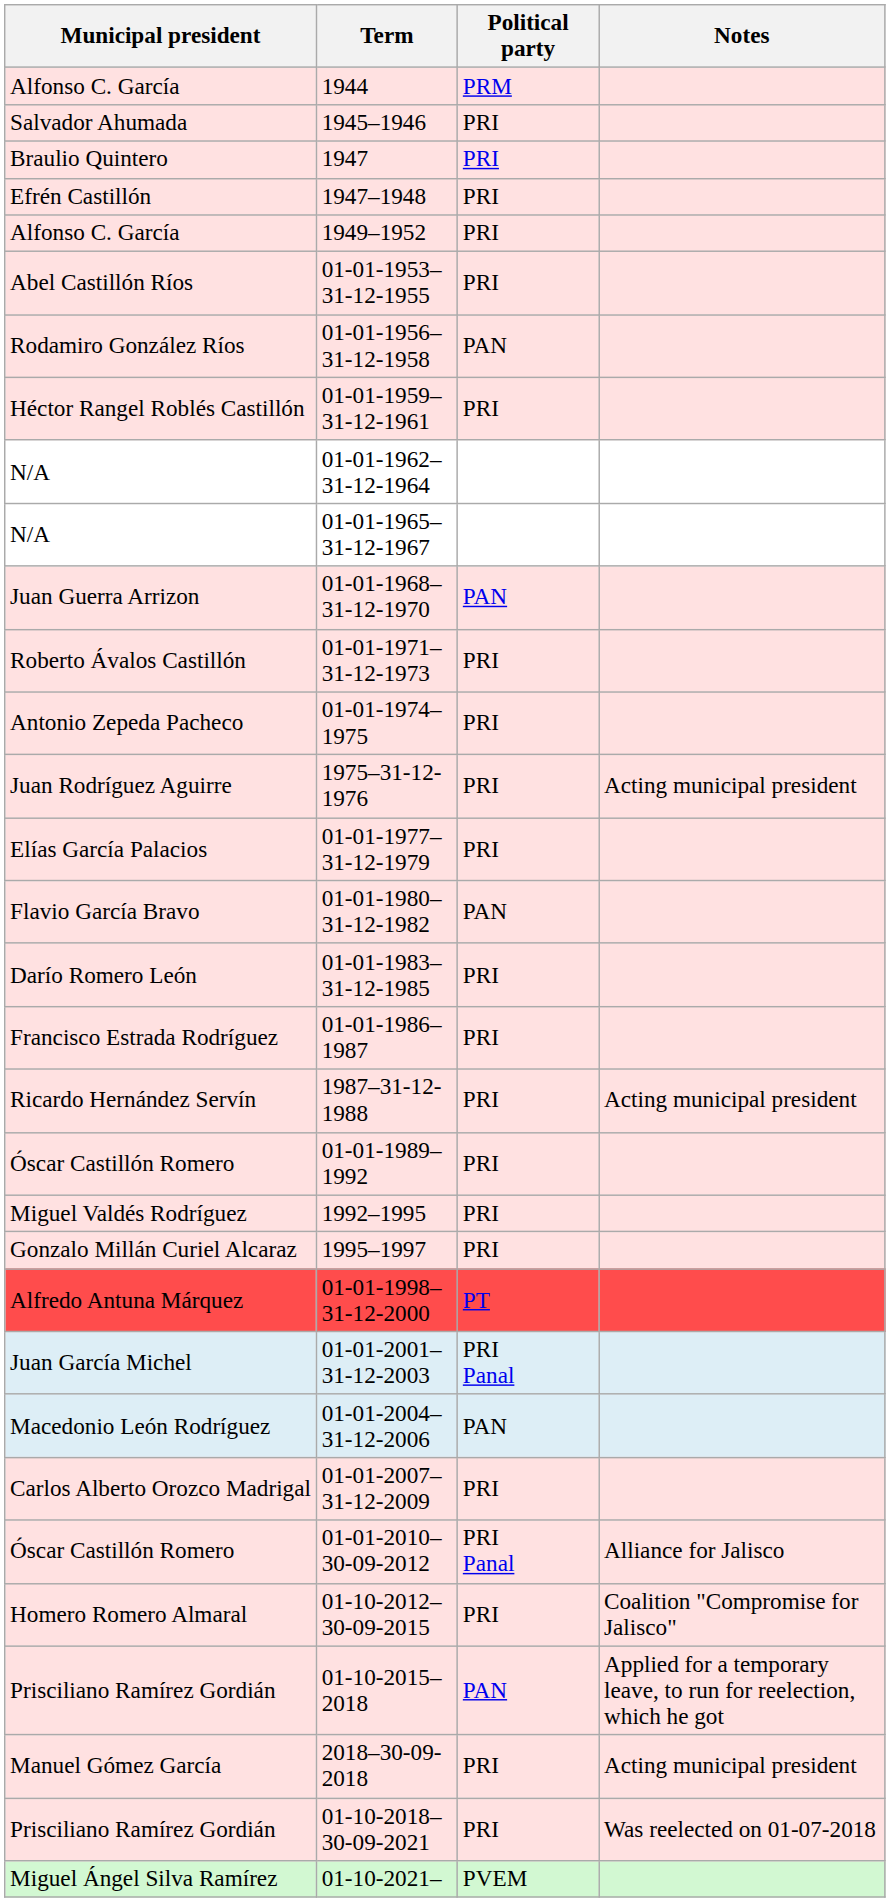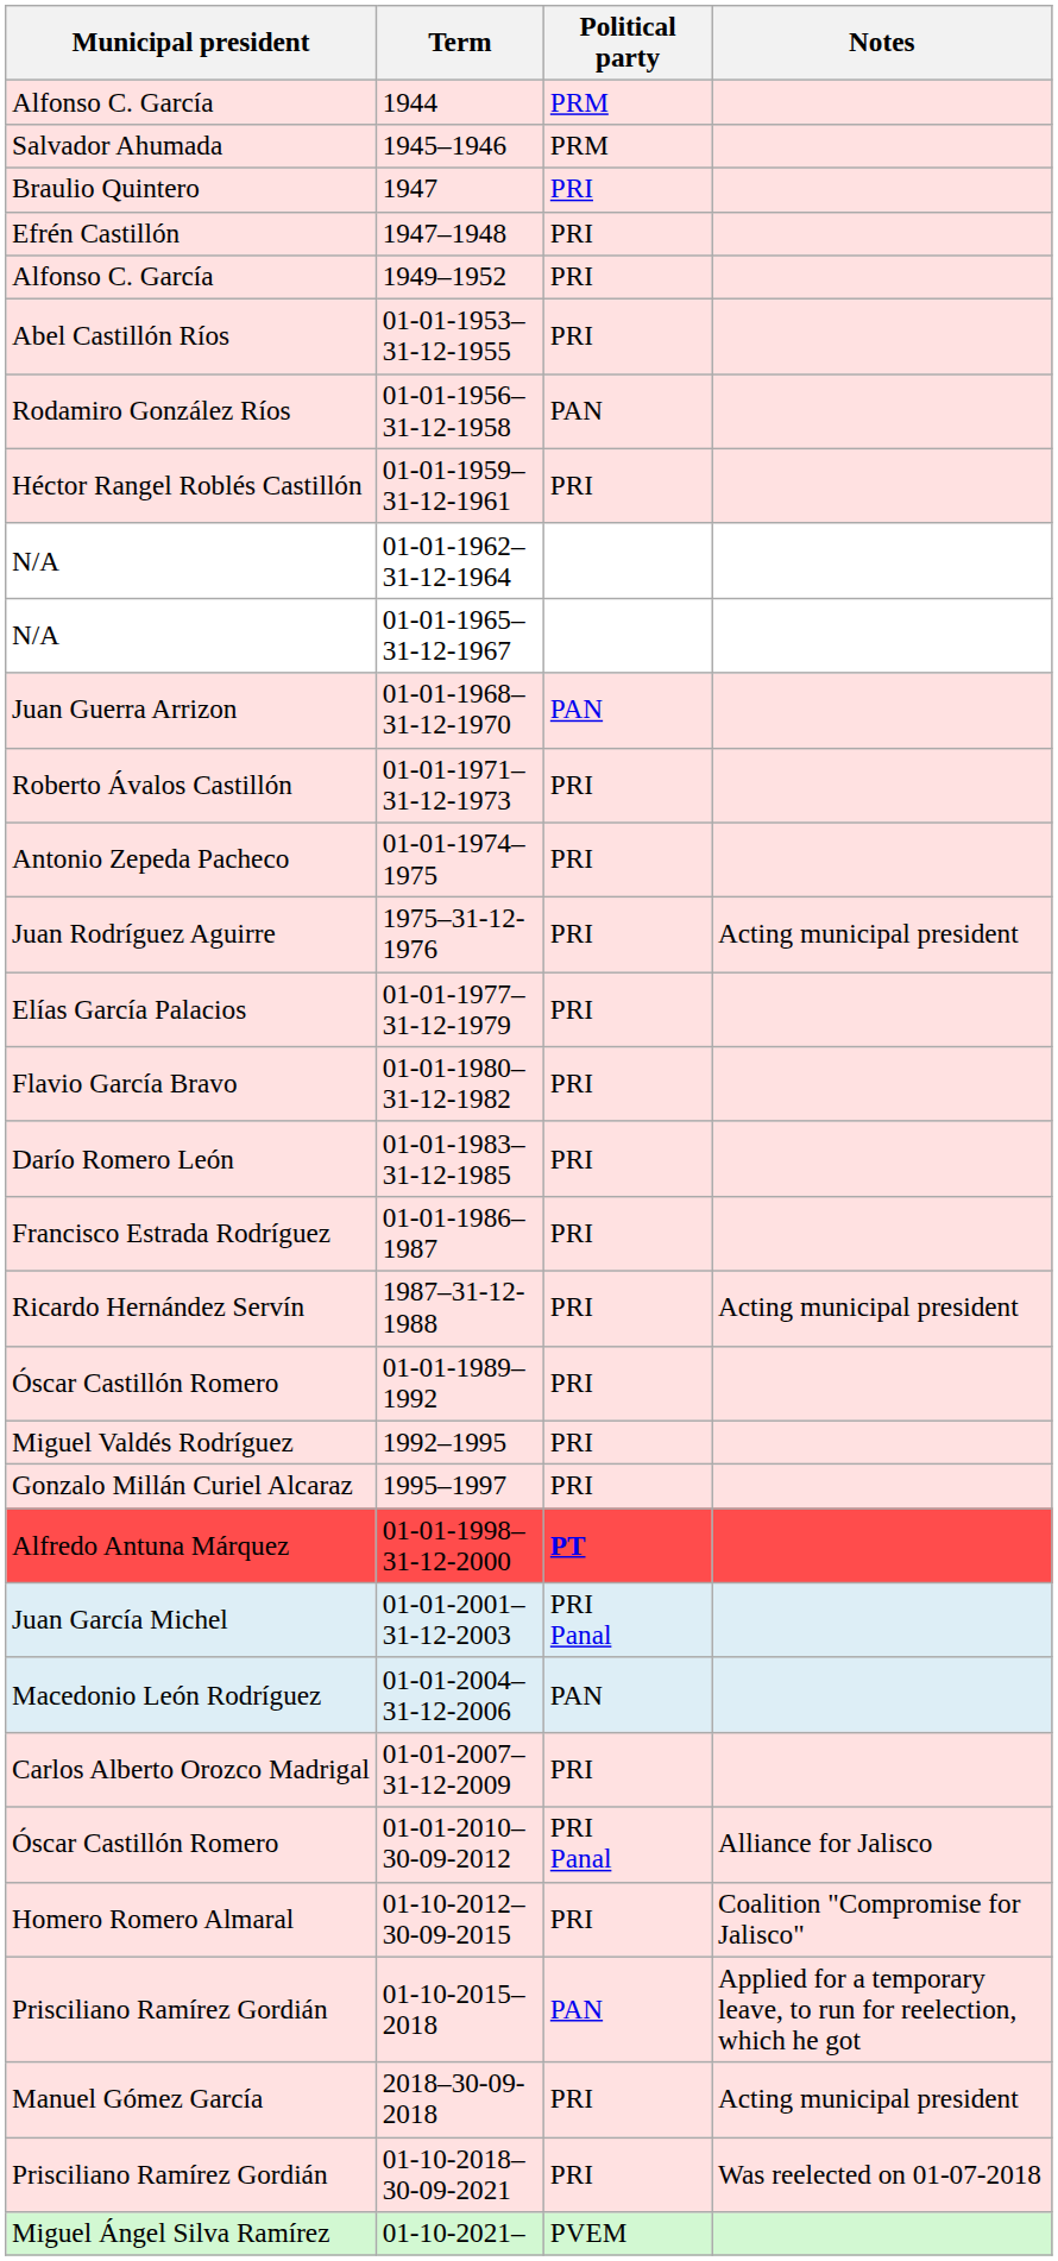 <table class="wikitable">
 <tr>
 <th>Municipal president</th>
 <th width=90px>Term</th>
 <th width=90x>Political party</th>
 <th width=190px>Notes</th>
 </tr>
 <tr style="background:#ffe1e1">
 <td>Alfonso C. García</td>
 <td>1944</td>
 <td><a href='#'>PRM</a> </td>
 <td></td>
 </tr>
 <tr style="background:#ffe1e1">
 <td>Salvador Ahumada</td>
 <td>1945–1946</td>
-<td>PRI </td>
+<td>PRM </td>
 <td></td>
 </tr>
 <tr style="background:#ffe1e1">
 <td>Braulio Quintero</td>
 <td>1947</td>
 <td><a href='#'>PRI</a> </td>
 <td></td>
 </tr>
 <tr style="background:#ffe1e1">
 <td>Efrén Castillón</td>
 <td>1947–1948</td>
 <td>PRI </td>
 <td></td>
 </tr>
 <tr style="background:#ffe1e1">
 <td>Alfonso C. García</td>
 <td>1949–1952</td>
 <td>PRI </td>
 <td></td>
 </tr>
 <tr style="background:#ffe1e1">
 <td>Abel Castillón Ríos</td>
 <td>01-01-1953–31-12-1955</td>
 <td>PRI </td>
 <td></td>
 </tr>
 <tr style="background:#ffe1e1">
 <td>Rodamiro González Ríos</td>
 <td>01-01-1956–31-12-1958</td>
 <td>PAN </td>
 <td></td>
 </tr>
 <tr style="background:#ffe1e1">
 <td>Héctor Rangel Roblés Castillón</td>
 <td>01-01-1959–31-12-1961</td>
 <td>PRI </td>
 <td></td>
 </tr>
 <tr style="background:#ffffff">
 <td>N/A</td>
 <td>01-01-1962–31-12-1964</td>
 <td></td>
 <td></td>
 </tr>
 <tr style="background:#ffffff">
 <td>N/A</td>
 <td>01-01-1965–31-12-1967</td>
 <td></td>
 <td></td>
 </tr>
 <tr style="background:#ffe1e1">
 <td>Juan Guerra Arrizon</td>
 <td>01-01-1968–31-12-1970</td>
 <td><a href='#'>PAN</a> </td>
 <td></td>
 </tr>
 <tr style="background:#ffe1e1">
 <td>Roberto Ávalos Castillón</td>
 <td>01-01-1971–31-12-1973</td>
 <td>PRI </td>
 <td></td>
 </tr>
 <tr style="background:#ffe1e1">
 <td>Antonio Zepeda Pacheco</td>
 <td>01-01-1974–1975</td>
 <td>PRI </td>
 <td></td>
 </tr>
 <tr style="background:#ffe1e1">
 <td>Juan Rodríguez Aguirre</td>
 <td>1975–31-12-1976</td>
 <td>PRI </td>
 <td>Acting municipal president</td>
 </tr>
 <tr style="background:#ffe1e1">
 <td>Elías García Palacios</td>
 <td>01-01-1977–31-12-1979</td>
 <td>PRI </td>
 <td></td>
 </tr>
 <tr style="background:#ffe1e1">
 <td>Flavio García Bravo</td>
 <td>01-01-1980–31-12-1982</td>
-<td>PAN </td>
+<td>PRI </td>
 <td></td>
 </tr>
 <tr style="background:#ffe1e1">
 <td>Darío Romero León</td>
 <td>01-01-1983–31-12-1985</td>
 <td>PRI </td>
 <td></td>
 </tr>
 <tr style="background:#ffe1e1">
 <td>Francisco Estrada Rodríguez</td>
 <td>01-01-1986–1987</td>
 <td>PRI </td>
 <td></td>
 </tr>
 <tr style="background:#ffe1e1">
 <td>Ricardo Hernández Servín</td>
 <td>1987–31-12-1988</td>
 <td>PRI </td>
 <td>Acting municipal president</td>
 </tr>
 <tr style="background:#ffe1e1">
 <td>Óscar Castillón Romero</td>
 <td>01-01-1989–1992</td>
 <td>PRI </td>
 <td></td>
 </tr>
 <tr style="background:#ffe1e1">
 <td>Miguel Valdés Rodríguez</td>
 <td>1992–1995</td>
 <td>PRI </td>
 <td></td>
 </tr>
 <tr style="background:#ffe1e1">
 <td>Gonzalo Millán Curiel Alcaraz</td>
 <td>1995–1997</td>
 <td>PRI </td>
 <td></td>
 </tr>
 <tr style="background:#ff4c4c">
 <td>Alfredo Antuna Márquez</td>
 <td>01-01-1998–31-12-2000</td>
-<td><a href='#'>PT</a> </td>
+<td><strong><a href='#'>PT</a> </strong></td>
 <td></td>
 </tr>
 <tr style="background:#ddeef6">
 <td>Juan García Michel</td>
 <td>01-01-2001–31-12-2003</td>
 <td>PRI <br> <a href='#'>Panal</a> </td>
 <td></td>
 </tr>
 <tr style="background:#ddeef6">
 <td>Macedonio León Rodríguez</td>
 <td>01-01-2004–31-12-2006</td>
 <td>PAN </td>
 <td></td>
 </tr>
 <tr style="background:#ffe1e1">
 <td>Carlos Alberto Orozco Madrigal</td>
 <td>01-01-2007–31-12-2009</td>
 <td>PRI </td>
 <td></td>
 </tr>
 <tr style="background:#ffe1e1">
 <td>Óscar Castillón Romero</td>
 <td>01-01-2010–30-09-2012</td>
 <td>PRI <br> <a href='#'>Panal</a> </td>
 <td>Alliance for Jalisco</td>
 </tr>
 <tr style="background:#ffe1e1">
 <td>Homero Romero Almaral</td>
 <td>01-10-2012–30-09-2015</td>
 <td>PRI </td>
 <td>Coalition "Compromise for Jalisco"</td>
 </tr>
 <tr style="background:#ffe1e1">
 <td>Prisciliano Ramírez Gordián</td>
 <td>01-10-2015–2018</td>
 <td><a href='#'>PAN</a> </td>
 <td>Applied for a temporary leave, to run for reelection, which he got</td>
 </tr>
 <tr style="background:#ffe1e1">
 <td>Manuel Gómez García</td>
 <td>2018–30-09-2018</td>
 <td>PRI </td>
 <td>Acting municipal president</td>
 </tr>
 <tr style="background:#ffe1e1">
 <td>Prisciliano Ramírez Gordián</td>
 <td>01-10-2018–30-09-2021</td>
 <td>PRI </td>
 <td>Was reelected on 01-07-2018</td>
 </tr>
 <tr style="background:#d2f8d2">
 <td>Miguel Ángel Silva Ramírez</td>
 <td>01-10-2021–</td>
 <td>PVEM </td>
 <td></td>
 </tr>
 </table>
